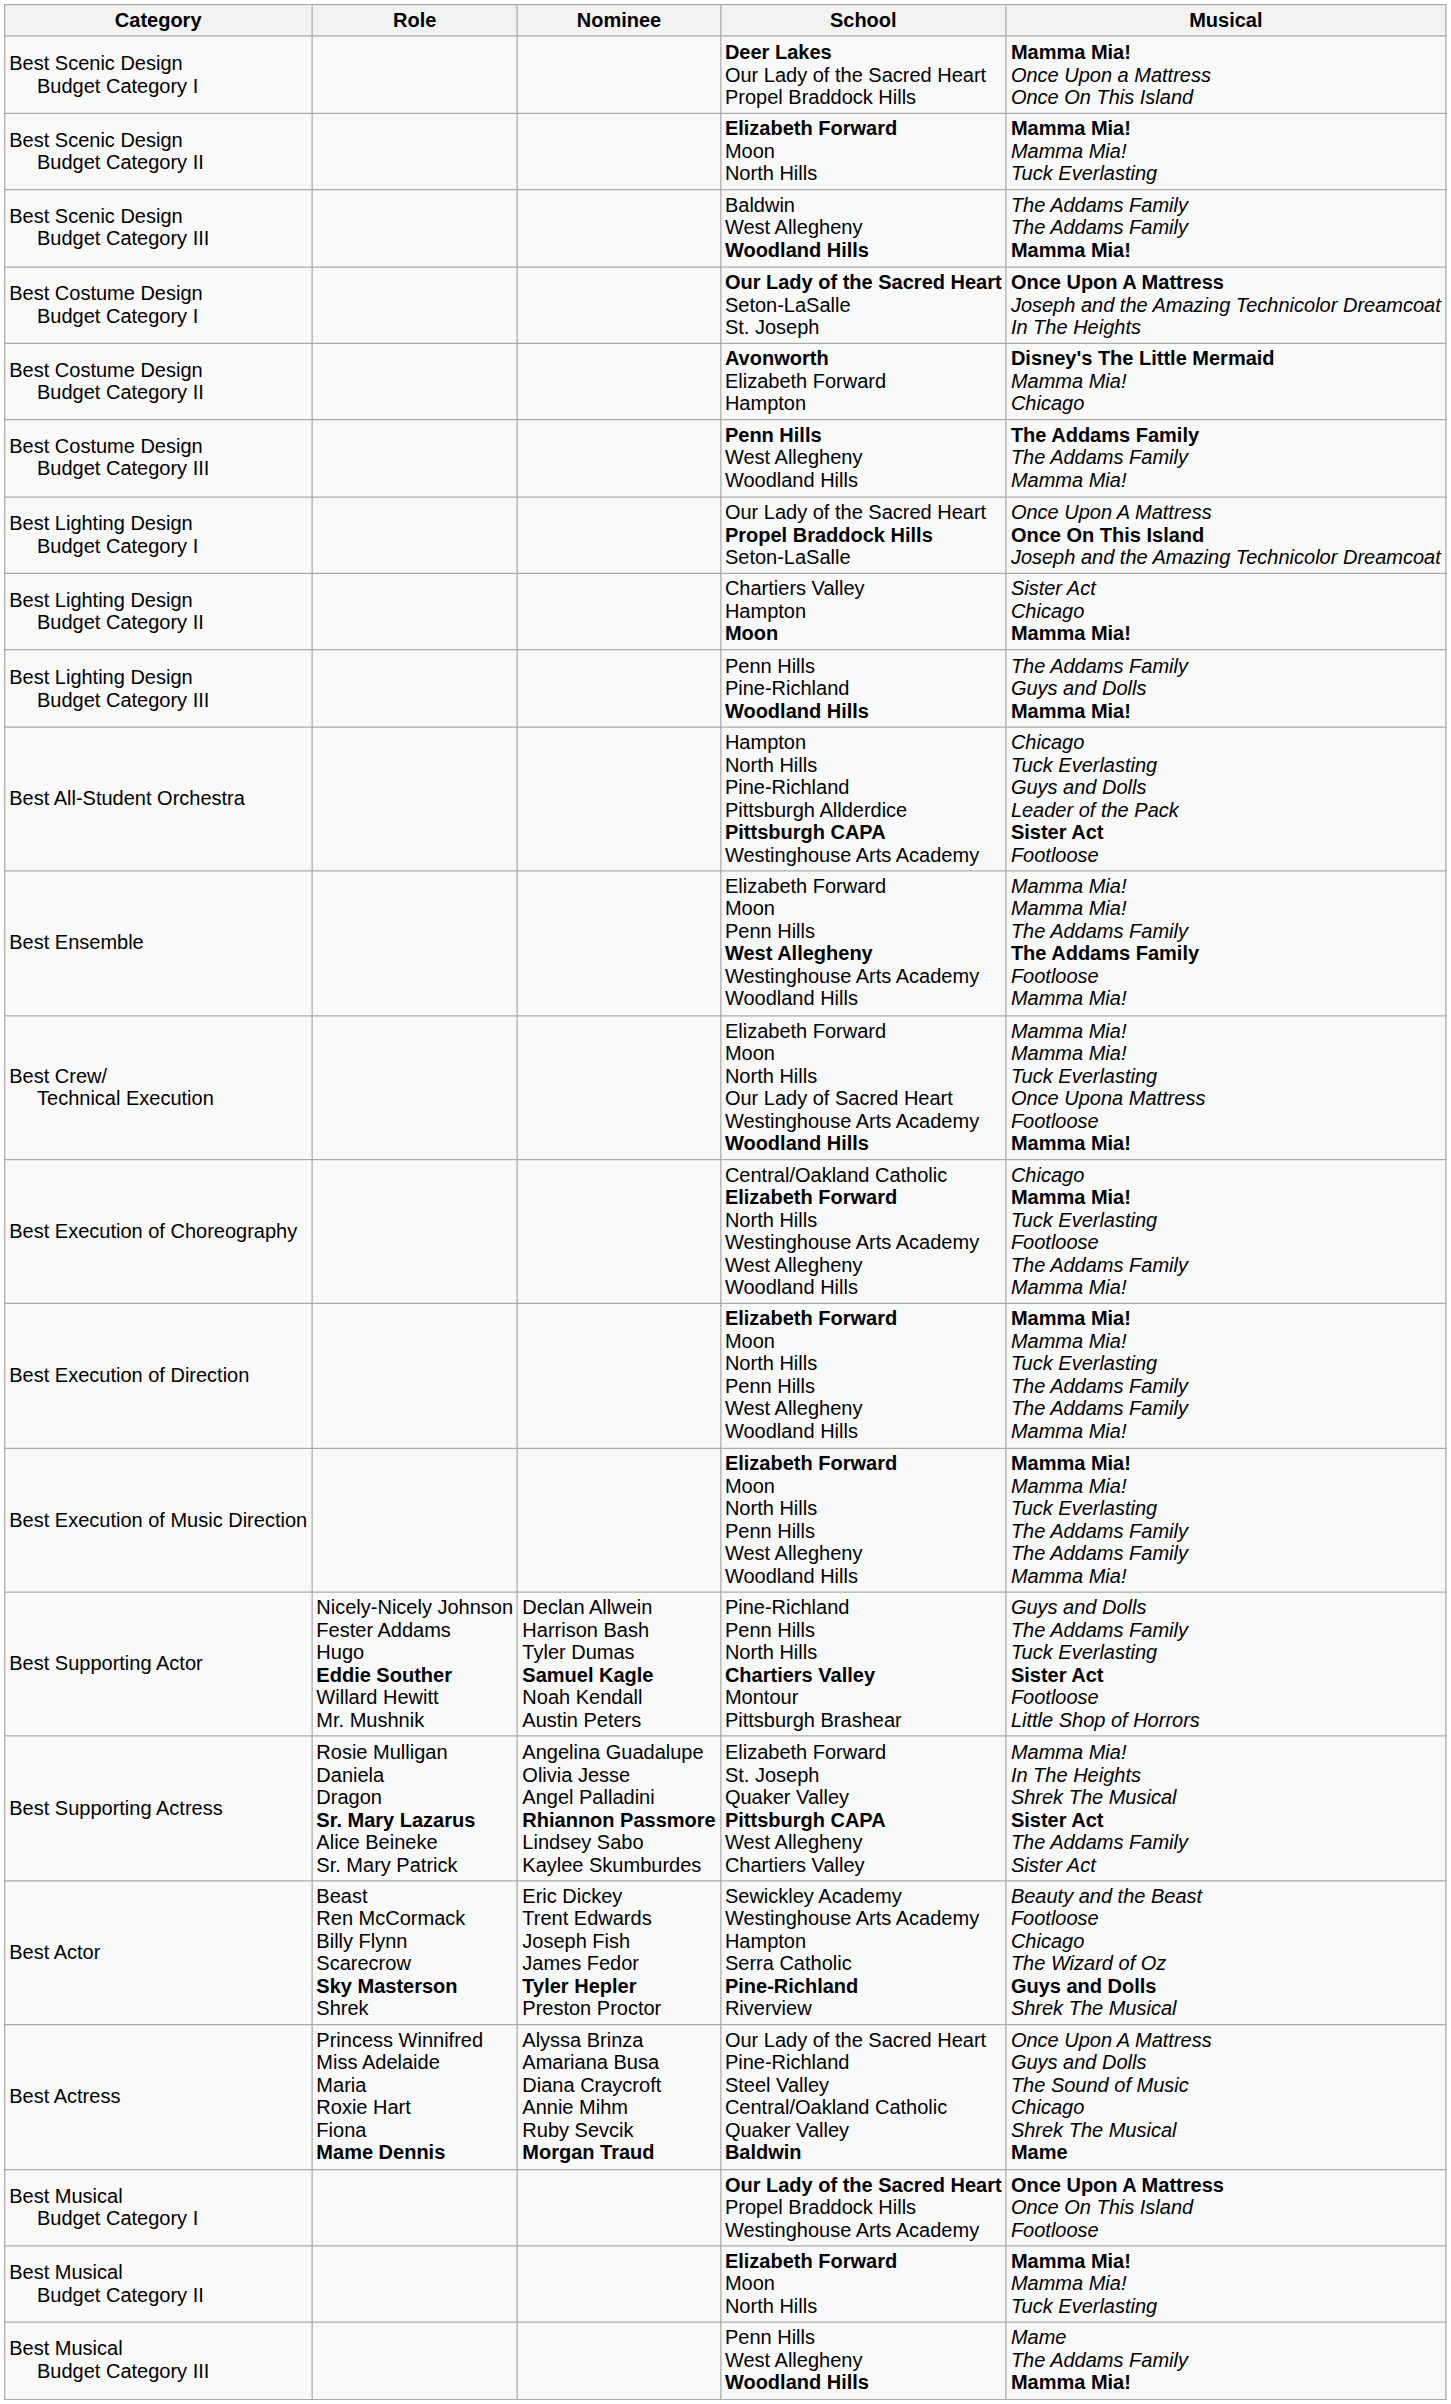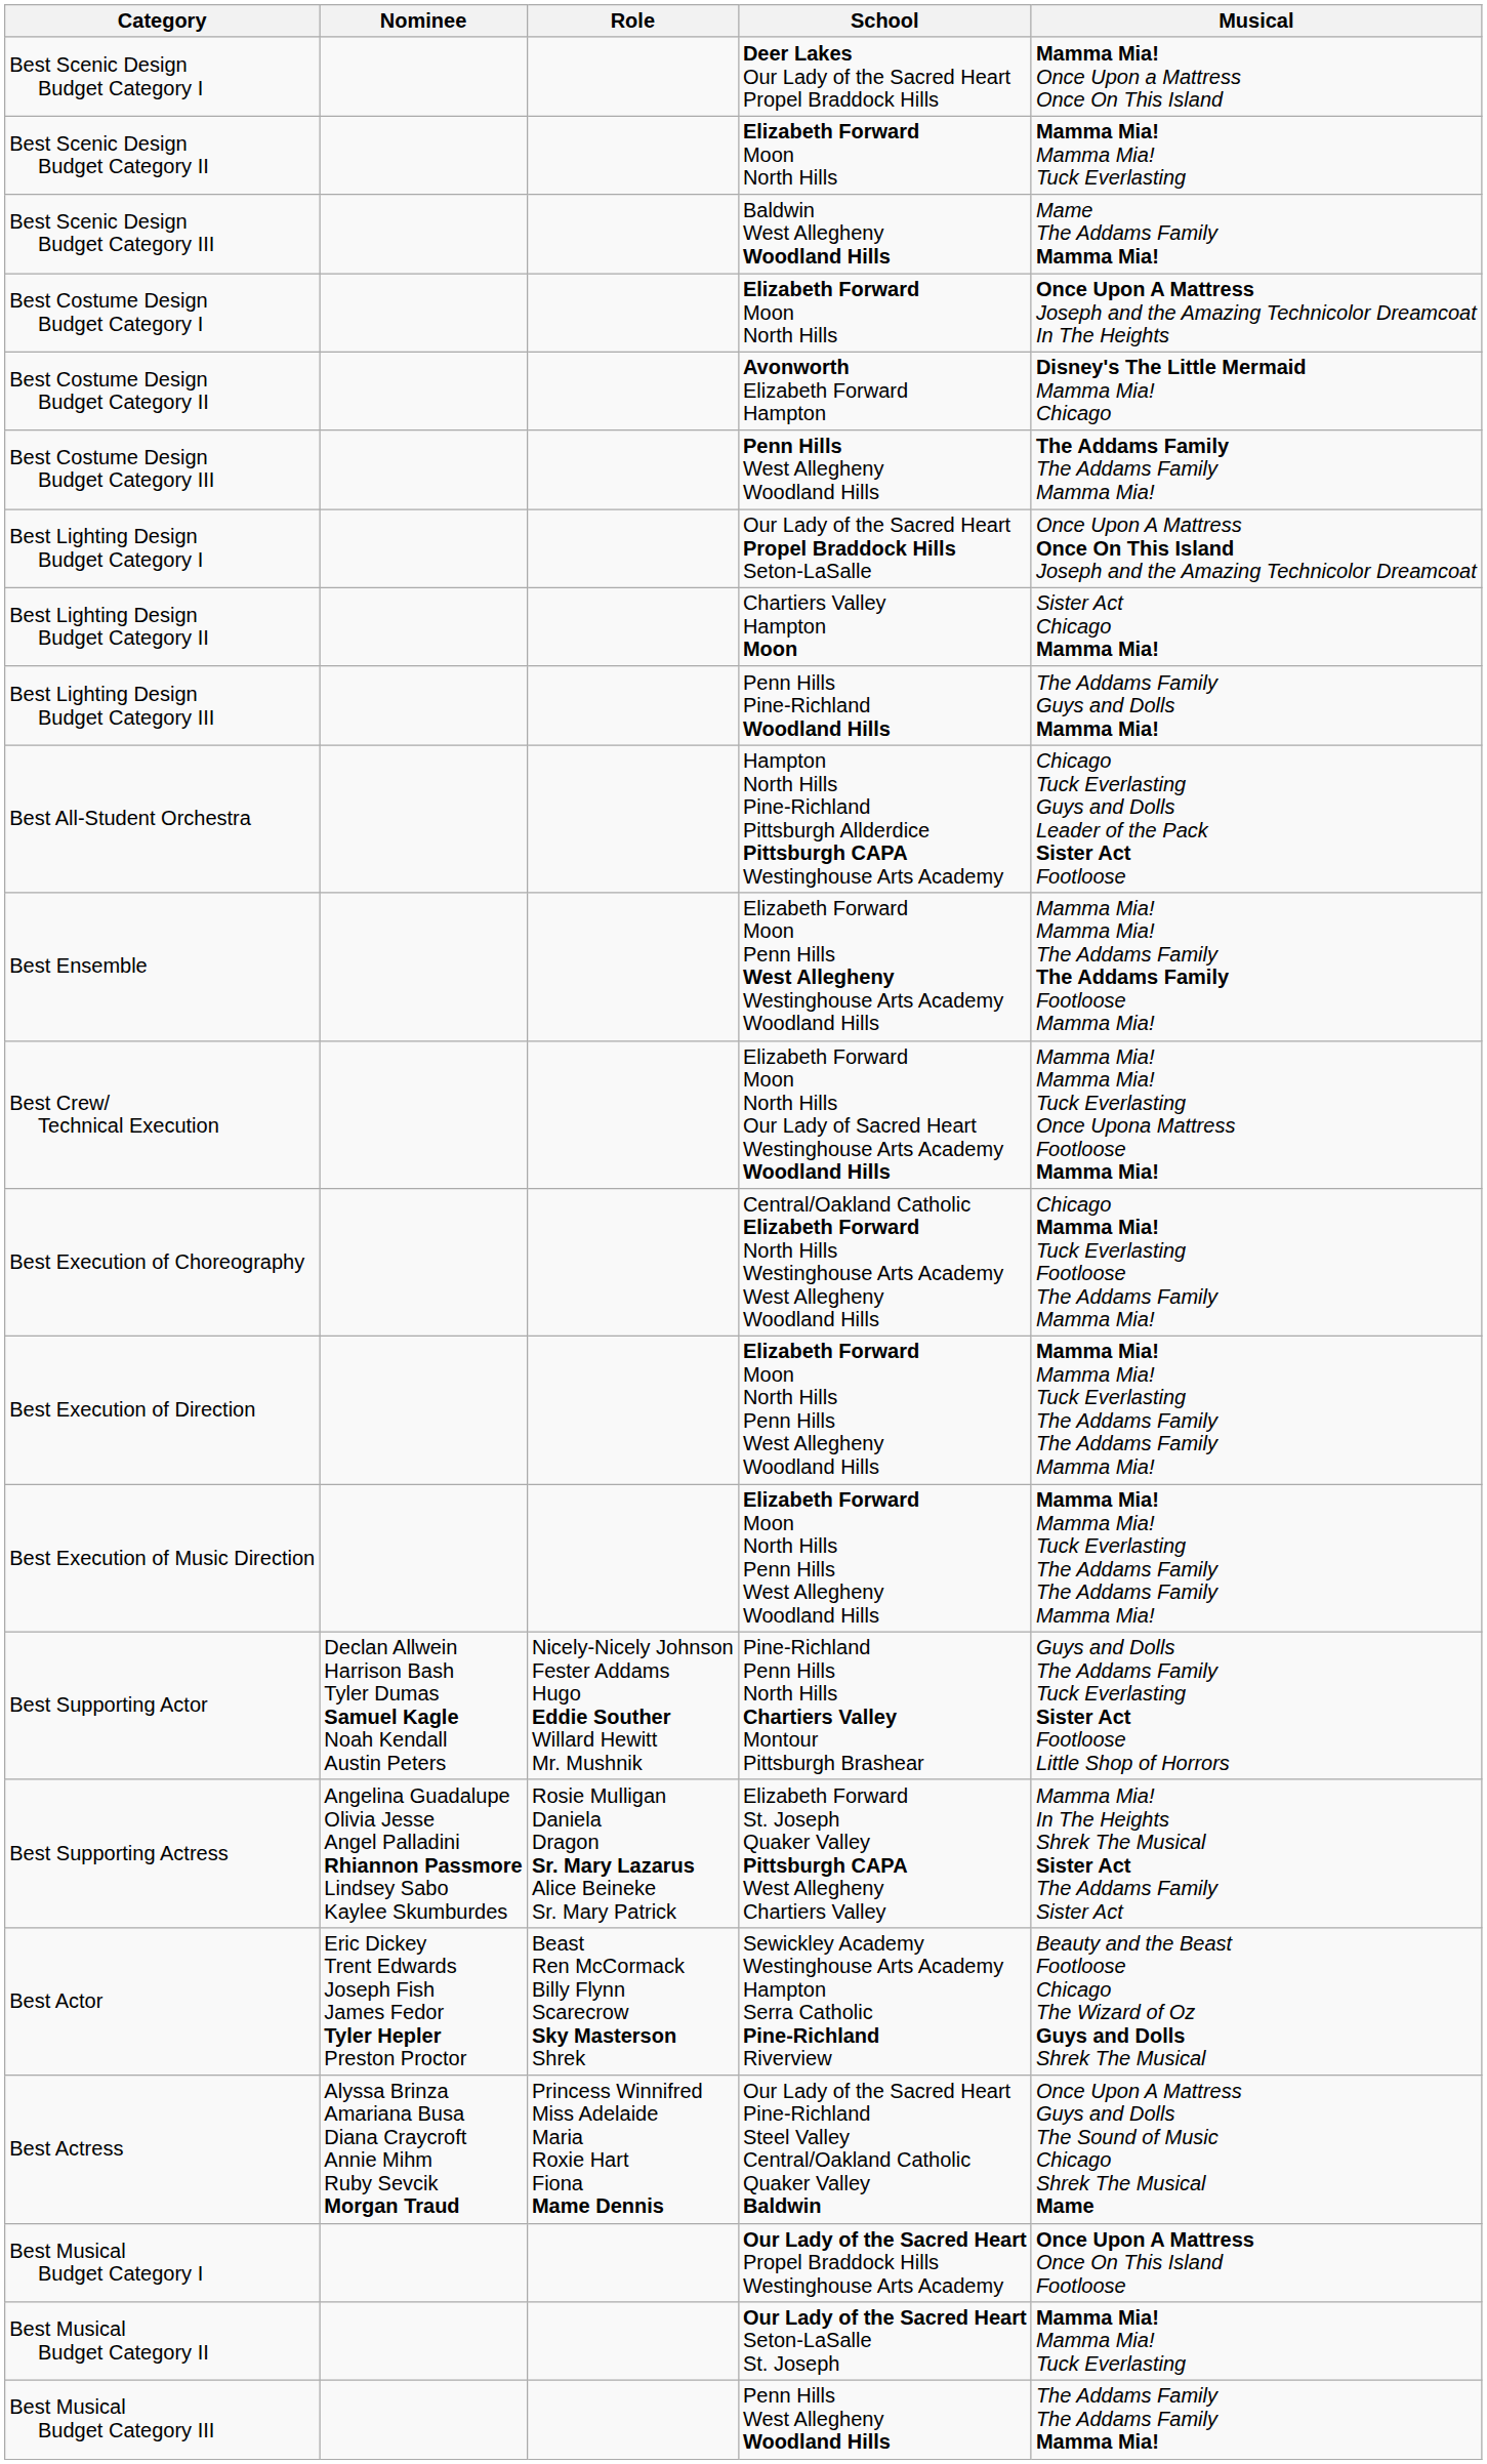 <table class="wikitable">
 <tr>
 <th>Category</th>
+<th>Nominee</th>
 <th>Role</th>
-<th>Nominee</th>
 <th>School</th>
 <th>Musical</th>
 </tr>
 <tr>
 <td>Best Scenic Design<br>     Budget Category I</td>
 <td></td>
 <td></td>
 <td><strong>Deer Lakes</strong><br>Our Lady of the Sacred Heart<br>Propel Braddock Hills</td>
 <td><strong>Mamma Mia!</strong><br><em>Once Upon a Mattress</em><br><em>Once On This Island</em></td>
 </tr>
 <tr>
 <td>Best Scenic Design<br>     Budget Category II</td>
 <td></td>
 <td></td>
 <td><strong>Elizabeth Forward</strong><br>Moon<br>North Hills<br></td>
 <td><strong>Mamma Mia!</strong><br><em>Mamma Mia!</em> <br><em>Tuck Everlasting</em><br></td>
 </tr>
 <tr>
 <td>Best Scenic Design<br>     Budget Category III</td>
 <td></td>
 <td></td>
 <td>Baldwin<br>West Allegheny<br><strong>Woodland Hills</strong></td>
-<td><em>The Addams Family</em><br><em>The Addams Family</em><br><strong>Mamma Mia!</strong></td>
+<td><em>Mame</em><br><em>The Addams Family</em><br><strong>Mamma Mia!</strong></td>
 </tr>
 <tr>
 <td>Best Costume Design<br>     Budget Category I</td>
 <td></td>
 <td></td>
-<td><strong>Our Lady of the Sacred Heart</strong><br>Seton-LaSalle <br>St. Joseph</td>
+<td><strong>Elizabeth Forward</strong><br>Moon<br>North Hills</td>
 <td><strong>Once Upon A Mattress</strong><br><em>Joseph and the Amazing Technicolor Dreamcoat</em><br><em>In The Heights</em></td>
 </tr>
 <tr>
 <td>Best Costume Design<br>     Budget Category II</td>
 <td></td>
 <td></td>
 <td><strong>Avonworth</strong><br>Elizabeth Forward<br>Hampton</td>
 <td><strong>Disney's The Little Mermaid</strong><br><em>Mamma Mia!</em><br><em>Chicago</em></td>
 </tr>
 <tr>
 <td>Best Costume Design<br>     Budget Category III</td>
 <td></td>
 <td></td>
 <td><strong>Penn Hills</strong><br>West Allegheny <br>Woodland Hills</td>
 <td><strong>The Addams Family</strong><br><em>The Addams Family</em> <br><em>Mamma Mia!</em></td>
 </tr>
 <tr>
 <td>Best Lighting Design<br>     Budget Category I</td>
 <td></td>
 <td></td>
 <td>Our Lady of the Sacred Heart<br><strong>Propel Braddock Hills</strong><br>Seton-LaSalle</td>
 <td><em>Once Upon A Mattress</em><br><strong>Once On This Island</strong><br><em>Joseph and the Amazing Technicolor Dreamcoat</em></td>
 </tr>
 <tr>
 <td>Best Lighting Design<br>     Budget Category II</td>
 <td></td>
 <td></td>
 <td>Chartiers Valley<br>Hampton<br><strong>Moon</strong></td>
 <td><em>Sister Act</em><br><em>Chicago</em><br><strong>Mamma Mia!</strong></td>
 </tr>
 <tr>
 <td>Best Lighting Design<br>     Budget Category III</td>
 <td></td>
 <td></td>
 <td>Penn Hills<br>Pine-Richland<br><strong>Woodland Hills</strong></td>
 <td><em>The Addams Family</em><br><em>Guys and Dolls</em><br><strong>Mamma Mia!</strong></td>
 </tr>
 <tr>
 <td>Best All-Student Orchestra</td>
 <td></td>
 <td></td>
 <td>Hampton<br>North Hills<br>Pine-Richland<br>Pittsburgh Allderdice<br><strong>Pittsburgh CAPA</strong><br>Westinghouse Arts Academy</td>
 <td><em>Chicago</em><br><em>Tuck Everlasting</em><br><em>Guys and Dolls</em><br><em>Leader of the Pack</em><br><strong>Sister Act</strong><br><em>Footloose</em></td>
 </tr>
 <tr>
 <td>Best Ensemble</td>
 <td></td>
 <td></td>
 <td>Elizabeth Forward<br>Moon<br>Penn Hills<br><strong>West Allegheny</strong><br>Westinghouse Arts Academy<br>Woodland Hills</td>
 <td><em>Mamma Mia!</em><br><em>Mamma Mia!</em><br><em>The Addams Family</em><br><strong>The Addams Family</strong><br><em>Footloose</em><br><em>Mamma Mia!</em></td>
 </tr>
 <tr>
 <td>Best Crew/<br>     Technical Execution</td>
 <td></td>
 <td></td>
 <td>Elizabeth Forward<br>Moon<br>North Hills<br>Our Lady of Sacred Heart<br>Westinghouse Arts Academy<br><strong>Woodland Hills</strong></td>
 <td><em>Mamma Mia!</em><br><em>Mamma Mia!</em><br><em>Tuck Everlasting</em> <br><em>Once Upona Mattress</em> <br><em>Footloose</em><br><strong>Mamma Mia!</strong></td>
 </tr>
 <tr>
 <td>Best Execution of Choreography</td>
 <td></td>
 <td></td>
 <td>Central/Oakland Catholic<br><strong>Elizabeth Forward</strong><br>North Hills<br>Westinghouse Arts Academy<br>West Allegheny<br>Woodland Hills</td>
 <td><em>Chicago</em><br><strong>Mamma Mia!</strong><br><em>Tuck Everlasting</em><br><em>Footloose</em><br><em>The Addams Family</em><br><em>Mamma Mia!</em></td>
 </tr>
 <tr>
 <td>Best Execution of Direction</td>
 <td></td>
 <td></td>
 <td><strong>Elizabeth Forward</strong><br>Moon<br>North Hills<br>Penn Hills<br>West Allegheny<br>Woodland Hills</td>
 <td><strong>Mamma Mia!</strong><br><em>Mamma Mia!</em><br><em>Tuck Everlasting</em><br><em>The Addams Family</em><br><em>The Addams Family</em> <br><em>Mamma Mia!</em></td>
 </tr>
 <tr>
 <td>Best Execution of Music Direction</td>
 <td></td>
 <td></td>
 <td><strong>Elizabeth Forward</strong><br>Moon<br>North Hills<br>Penn Hills<br>West Allegheny<br>Woodland Hills</td>
 <td><strong>Mamma Mia!</strong><br><em>Mamma Mia!</em> <br><em>Tuck Everlasting</em><br><em>The Addams Family</em><br><em>The Addams Family</em><br><em>Mamma Mia!</em></td>
 </tr>
 <tr>
 <td>Best Supporting Actor</td>
+<td>Declan Allwein<br>Harrison Bash<br>Tyler Dumas<br><strong>Samuel Kagle</strong><br>Noah Kendall<br>Austin Peters</td>
 <td>Nicely-Nicely Johnson<br>Fester Addams<br>Hugo<br><strong>Eddie Souther</strong><br>Willard Hewitt<br>Mr. Mushnik</td>
-<td>Declan Allwein<br>Harrison Bash<br>Tyler Dumas<br><strong>Samuel Kagle</strong><br>Noah Kendall<br>Austin Peters</td>
 <td>Pine-Richland<br>Penn Hills<br>North Hills<br><strong>Chartiers Valley</strong><br>Montour<br>Pittsburgh Brashear</td>
 <td><em>Guys and Dolls</em><br><em>The Addams Family</em><br><em>Tuck Everlasting</em><br><strong>Sister Act</strong><br><em>Footloose</em><br><em>Little Shop of Horrors</em></td>
 </tr>
 <tr>
 <td>Best Supporting Actress</td>
+<td>Angelina Guadalupe<br>Olivia Jesse<br>Angel Palladini<br><strong>Rhiannon Passmore</strong><br>Lindsey Sabo<br>Kaylee Skumburdes</td>
 <td>Rosie Mulligan<br>Daniela<br>Dragon<br><strong>Sr. Mary Lazarus</strong><br>Alice Beineke<br>Sr. Mary Patrick</td>
-<td>Angelina Guadalupe<br>Olivia Jesse<br>Angel Palladini<br><strong>Rhiannon Passmore</strong><br>Lindsey Sabo<br>Kaylee Skumburdes</td>
 <td>Elizabeth Forward<br>St. Joseph<br>Quaker Valley<br><strong>Pittsburgh CAPA</strong><br>West Allegheny<br>Chartiers Valley</td>
 <td><em>Mamma Mia!</em><br><em>In The Heights</em> <br><em>Shrek The Musical</em><br><strong>Sister Act</strong><br><em>The Addams Family</em><br><em>Sister Act</em></td>
 </tr>
 <tr>
 <td>Best Actor</td>
+<td>Eric Dickey<br>Trent Edwards<br>Joseph Fish<br>James Fedor<br><strong>Tyler Hepler</strong><br>Preston Proctor</td>
 <td>Beast<br>Ren McCormack<br>Billy Flynn <br>Scarecrow<br><strong>Sky Masterson</strong><br>Shrek</td>
-<td>Eric Dickey<br>Trent Edwards<br>Joseph Fish<br>James Fedor<br><strong>Tyler Hepler</strong><br>Preston Proctor</td>
 <td>Sewickley Academy<br>Westinghouse Arts Academy<br>Hampton<br>Serra Catholic<br><strong>Pine-Richland</strong><br>Riverview</td>
 <td><em>Beauty and the Beast</em><br><em>Footloose</em><br><em>Chicago</em><br><em>The Wizard of Oz</em><br><strong>Guys and Dolls</strong><br><em>Shrek The Musical</em></td>
 </tr>
 <tr>
 <td>Best Actress</td>
+<td>Alyssa Brinza<br>Amariana Busa<br>Diana Craycroft<br>Annie Mihm<br>Ruby Sevcik<br><strong>Morgan Traud</strong></td>
 <td>Princess Winnifred<br>Miss Adelaide<br>Maria<br>Roxie Hart<br>Fiona<br><strong>Mame Dennis</strong></td>
-<td>Alyssa Brinza<br>Amariana Busa<br>Diana Craycroft<br>Annie Mihm<br>Ruby Sevcik<br><strong>Morgan Traud</strong></td>
 <td>Our Lady of the Sacred Heart<br>Pine-Richland<br>Steel Valley<br>Central/Oakland Catholic<br>Quaker Valley<br><strong>Baldwin</strong></td>
 <td><em>Once Upon A Mattress</em><br><em>Guys and Dolls</em><br><em>The Sound of Music</em><br><em>Chicago</em><br><em>Shrek The Musical</em><br><strong>Mame</strong></td>
 </tr>
 <tr>
 <td>Best Musical<br>     Budget Category I</td>
 <td></td>
 <td></td>
 <td><strong>Our Lady of the Sacred Heart</strong><br>Propel Braddock Hills<br>Westinghouse Arts Academy</td>
 <td><strong>Once Upon A Mattress</strong><br><em>Once On This Island</em><br><em>Footloose</em></td>
 </tr>
 <tr>
 <td>Best Musical<br>     Budget Category II</td>
 <td></td>
 <td></td>
-<td><strong>Elizabeth Forward</strong><br>Moon<br>North Hills</td>
+<td><strong>Our Lady of the Sacred Heart</strong><br>Seton-LaSalle <br>St. Joseph</td>
 <td><strong>Mamma Mia!</strong><br><em>Mamma Mia!</em><br><em>Tuck Everlasting</em></td>
 </tr>
 <tr>
 <td>Best Musical<br>     Budget Category III</td>
 <td></td>
 <td></td>
 <td>Penn Hills<br>West Allegheny<br><strong>Woodland Hills</strong></td>
-<td><em>Mame</em><br><em>The Addams Family</em><br><strong>Mamma Mia!</strong></td>
+<td><em>The Addams Family</em><br><em>The Addams Family</em><br><strong>Mamma Mia!</strong></td>
 </tr>
 </table>
